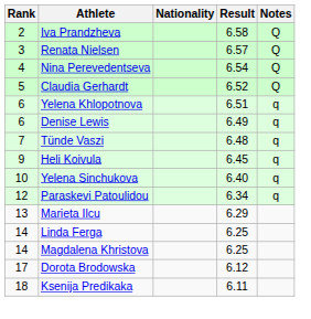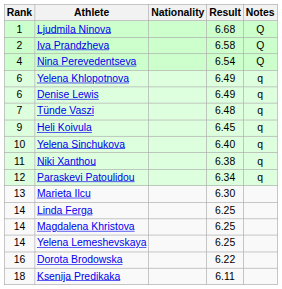 <table class="wikitable sortable" style="text-align:center">
 <tr>
 <th>Rank</th>
 <th>Athlete</th>
 <th>Nationality</th>
 <th>Result</th>
 <th>Notes</th>
 </tr>
 <tr bgcolor=ccffcc>
+<td>1</td>
+<td align="left"><a href='#'>Ljudmila Ninova</a></td>
+<td align=left></td>
+<td>6.68</td>
+<td>Q</td>
+</tr>
+<tr bgcolor=ccffcc>
 <td>2</td>
 <td align="left"><a href='#'>Iva Prandzheva</a></td>
 <td align=left></td>
 <td>6.58</td>
-<td>Q</td>
-</tr>
-<tr bgcolor=ccffcc>
-<td>3</td>
-<td align="left"><a href='#'>Renata Nielsen</a></td>
-<td align=left></td>
-<td>6.57</td>
 <td>Q</td>
 </tr>
 <tr bgcolor=ccffcc>
 <td>4</td>
 <td align="left"><a href='#'>Nina Perevedentseva</a></td>
 <td align=left></td>
 <td>6.54</td>
 <td>Q</td>
 </tr>
-<tr bgcolor=ccffcc>
-<td>5</td>
-<td align="left"><a href='#'>Claudia Gerhardt</a></td>
-<td align=left></td>
-<td>6.52</td>
-<td>Q</td>
-</tr>
 <tr bgcolor=ddffdd>
 <td>6</td>
 <td align="left"><a href='#'>Yelena Khlopotnova</a></td>
 <td align=left></td>
-<td>6.51</td>
+<td>6.49</td>
 <td>q</td>
 </tr>
 <tr bgcolor=ddffdd>
 <td>6</td>
 <td align="left"><a href='#'>Denise Lewis</a></td>
 <td align=left></td>
 <td>6.49</td>
 <td>q</td>
 </tr>
 <tr bgcolor=ddffdd>
 <td>7</td>
 <td align="left"><a href='#'>Tünde Vaszi</a></td>
 <td align=left></td>
 <td>6.48</td>
 <td>q</td>
 </tr>
 <tr bgcolor=ddffdd>
 <td>9</td>
 <td align="left"><a href='#'>Heli Koivula</a></td>
 <td align=left></td>
 <td>6.45</td>
 <td>q</td>
 </tr>
 <tr bgcolor=ddffdd>
 <td>10</td>
 <td align="left"><a href='#'>Yelena Sinchukova</a></td>
 <td align=left></td>
 <td>6.40</td>
 <td>q</td>
 </tr>
 <tr bgcolor=ddffdd>
+<td>11</td>
+<td align="left"><a href='#'>Niki Xanthou</a></td>
+<td align=left></td>
+<td>6.38</td>
+<td>q</td>
+</tr>
+<tr bgcolor=ddffdd>
 <td>12</td>
 <td align="left"><a href='#'>Paraskevi Patoulidou</a></td>
 <td align=left></td>
 <td>6.34</td>
 <td>q</td>
 </tr>
 <tr>
 <td>13</td>
 <td align="left"><a href='#'>Marieta Ilcu</a></td>
 <td align=left></td>
-<td>6.29</td>
+<td>6.30</td>
 <td></td>
 </tr>
 <tr>
 <td>14</td>
 <td align="left"><a href='#'>Linda Ferga</a></td>
 <td align=left></td>
 <td>6.25</td>
 <td></td>
 </tr>
 <tr>
 <td>14</td>
 <td align="left"><a href='#'>Magdalena Khristova</a></td>
 <td align=left></td>
 <td>6.25</td>
 <td></td>
 </tr>
 <tr>
-<td>17</td>
+<td>14</td>
+<td align="left"><a href='#'>Yelena Lemeshevskaya</a></td>
+<td align=left></td>
+<td>6.25</td>
+<td></td>
+</tr>
+<tr>
+<td>16</td>
 <td align="left"><a href='#'>Dorota Brodowska</a></td>
 <td align=left></td>
-<td>6.12</td>
+<td>6.22</td>
 <td></td>
 </tr>
 <tr>
 <td>18</td>
 <td align="left"><a href='#'>Ksenija Predikaka</a></td>
 <td align=left></td>
 <td>6.11</td>
 <td></td>
 </tr>
 </table>
